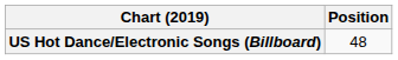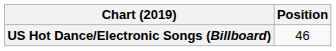 <table class="wikitable plainrowheaders" style="text-align:center">
 <tr>
 <th scope="col">Chart (2019)</th>
 <th scope="col">Position</th>
 </tr>
 <tr>
 <th scope="row">US Hot Dance/Electronic Songs (<em>Billboard</em>)</th>
-<td>48</td>
+<td>46</td>
 </tr>
 </table>
